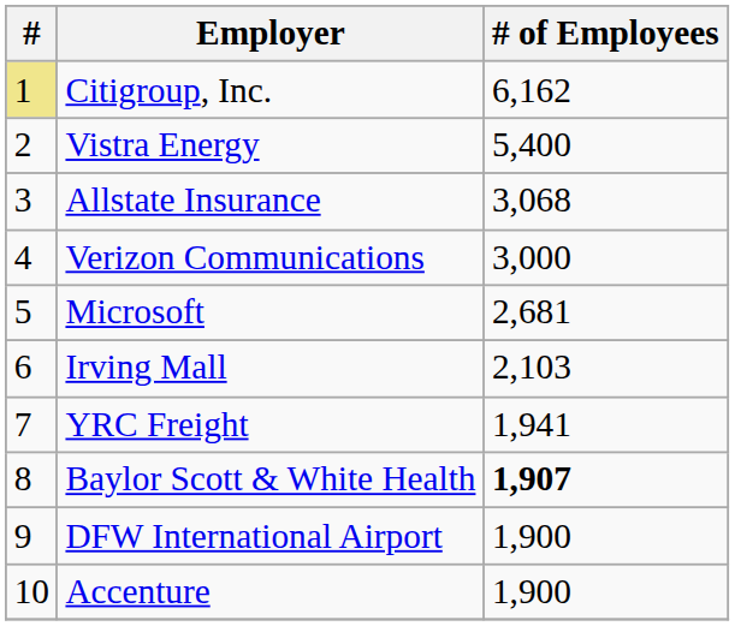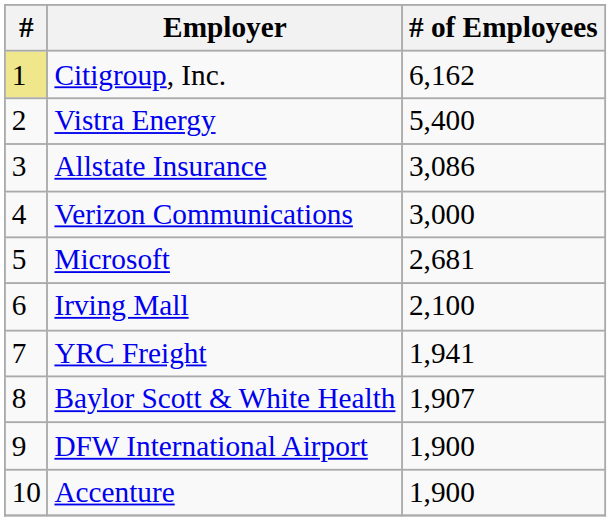 <table class="wikitable">
 <tr>
 <th>#</th>
 <th>Employer</th>
 <th># of Employees</th>
 </tr>
 <tr>
 <td style="background: khaki;">1</td>
 <td><a href='#'>Citigroup</a>, Inc.</td>
 <td>6,162</td>
 </tr>
 <tr>
 <td>2</td>
 <td><a href='#'>Vistra Energy</a></td>
 <td>5,400</td>
 </tr>
 <tr>
 <td>3</td>
 <td><a href='#'>Allstate Insurance</a></td>
-<td>3,068</td>
+<td>3,086</td>
 </tr>
 <tr>
 <td>4</td>
 <td><a href='#'>Verizon Communications</a></td>
 <td>3,000</td>
 </tr>
 <tr>
 <td>5</td>
 <td><a href='#'>Microsoft</a></td>
 <td>2,681</td>
 </tr>
 <tr>
 <td>6</td>
 <td><a href='#'>Irving Mall</a></td>
-<td>2,103</td>
+<td>2,100</td>
 </tr>
 <tr>
 <td>7</td>
 <td><a href='#'>YRC Freight</a></td>
 <td>1,941</td>
 </tr>
 <tr>
 <td>8</td>
 <td><a href='#'>Baylor Scott & White Health</a></td>
-<td><strong>1,907</strong></td>
+<td>1,907</td>
 </tr>
 <tr>
 <td>9</td>
 <td><a href='#'>DFW International Airport</a></td>
 <td>1,900</td>
 </tr>
 <tr>
 <td>10</td>
 <td><a href='#'>Accenture</a></td>
 <td>1,900</td>
 </tr>
 <tr>
 </tr>
 </table>
